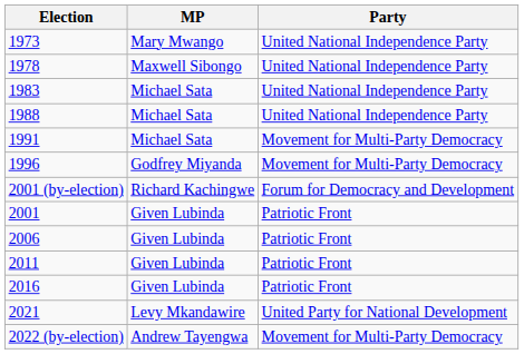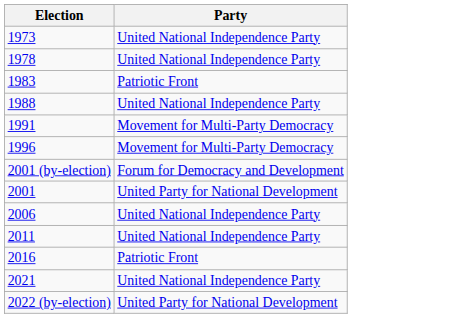 <table class=wikitable>
 <tr>
 <th>Election</th>
-<th>MP</th>
 <th>Party</th>
 </tr>
 <tr>
 <td><a href='#'>1973</a></td>
-<td><a href='#'>Mary Mwango</a></td>
 <td><a href='#'>United National Independence Party</a></td>
 </tr>
 <tr>
 <td><a href='#'>1978</a></td>
-<td><a href='#'>Maxwell Sibongo</a></td>
 <td><a href='#'>United National Independence Party</a></td>
 </tr>
 <tr>
 <td><a href='#'>1983</a></td>
-<td><a href='#'>Michael Sata</a></td>
-<td><a href='#'>United National Independence Party</a></td>
+<td><a href='#'>Patriotic Front</a></td>
 </tr>
 <tr>
 <td><a href='#'>1988</a></td>
-<td><a href='#'>Michael Sata</a></td>
 <td><a href='#'>United National Independence Party</a></td>
 </tr>
 <tr>
 <td><a href='#'>1991</a></td>
-<td><a href='#'>Michael Sata</a></td>
 <td><a href='#'>Movement for Multi-Party Democracy</a></td>
 </tr>
 <tr>
 <td><a href='#'>1996</a></td>
-<td><a href='#'>Godfrey Miyanda</a></td>
 <td><a href='#'>Movement for Multi-Party Democracy</a></td>
 </tr>
 <tr>
 <td><a href='#'>2001 (by-election)</a></td>
-<td><a href='#'>Richard Kachingwe</a></td>
 <td><a href='#'>Forum for Democracy and Development</a></td>
 </tr>
 <tr>
 <td><a href='#'>2001</a></td>
-<td><a href='#'>Given Lubinda</a></td>
-<td><a href='#'>Patriotic Front</a></td>
+<td><a href='#'>United Party for National Development</a></td>
 </tr>
 <tr>
 <td><a href='#'>2006</a></td>
-<td><a href='#'>Given Lubinda</a></td>
-<td><a href='#'>Patriotic Front</a></td>
+<td><a href='#'>United National Independence Party</a></td>
 </tr>
 <tr>
 <td><a href='#'>2011</a></td>
-<td><a href='#'>Given Lubinda</a></td>
-<td><a href='#'>Patriotic Front</a></td>
+<td><a href='#'>United National Independence Party</a></td>
 </tr>
 <tr>
 <td><a href='#'>2016</a></td>
-<td><a href='#'>Given Lubinda</a></td>
 <td><a href='#'>Patriotic Front</a></td>
 </tr>
 <tr>
 <td><a href='#'>2021</a></td>
-<td><a href='#'>Levy Mkandawire</a></td>
-<td><a href='#'>United Party for National Development</a></td>
+<td><a href='#'>United National Independence Party</a></td>
 </tr>
 <tr>
 <td><a href='#'>2022 (by-election)</a></td>
-<td><a href='#'>Andrew Tayengwa</a></td>
-<td><a href='#'>Movement for Multi-Party Democracy</a></td>
+<td><a href='#'>United Party for National Development</a></td>
 </tr>
 </table>
